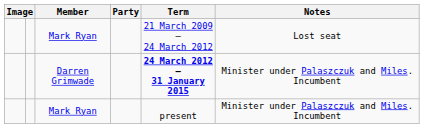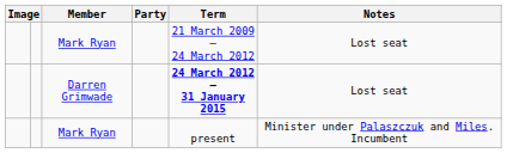 <table class="wikitable" style="text-align:center">
 <tr>
 <th colspan=2>Image</th>
 <th>Member</th>
 <th>Party</th>
 <th>Term</th>
 <th>Notes</th>
 </tr>
 <tr>
 <td> </td>
 <td></td>
 <td><a href='#'>Mark Ryan</a><br></td>
 <td></td>
 <td><a href='#'>21 March 2009</a> –<br> <a href='#'>24 March 2012</a></td>
 <td>Lost seat</td>
 </tr>
 <tr>
 <td> </td>
 <td></td>
 <td><a href='#'>Darren Grimwade</a><br></td>
 <td></td>
 <td><strong><a href='#'>24 March 2012</a> –<br> <a href='#'>31 January 2015</a></strong></td>
-<td>Minister under <a href='#'>Palaszczuk</a> and <a href='#'>Miles</a>. Incumbent</td>
+<td>Lost seat</td>
 </tr>
 <tr>
 <td> </td>
 <td></td>
 <td><a href='#'>Mark Ryan</a><br></td>
 <td></td>
 <td><br> present</td>
 <td>Minister under <a href='#'>Palaszczuk</a> and <a href='#'>Miles</a>. Incumbent</td>
 </tr>
 </table>
